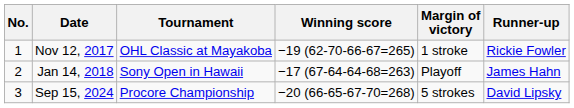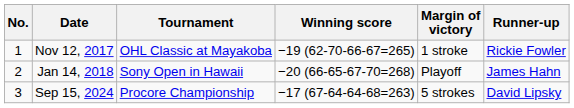 <table class="wikitable" style="font-size:95%;">
 <tr>
 <th>No.</th>
 <th>Date</th>
 <th>Tournament</th>
 <th>Winning score</th>
 <th>Margin of<br>victory</th>
 <th>Runner-up</th>
 </tr>
 <tr>
 <td align=center>1</td>
 <td align=right>Nov 12, <a href='#'>2017</a></td>
 <td><a href='#'>OHL Classic at Mayakoba</a></td>
 <td>−19 (62-70-66-67=265)</td>
 <td>1 stroke</td>
 <td> <a href='#'>Rickie Fowler</a></td>
 </tr>
 <tr>
 <td align=center>2</td>
 <td align=right>Jan 14, <a href='#'>2018</a></td>
 <td><a href='#'>Sony Open in Hawaii</a></td>
-<td>−17 (67-64-64-68=263)</td>
+<td>−20 (66-65-67-70=268)</td>
 <td>Playoff</td>
 <td> <a href='#'>James Hahn</a></td>
 </tr>
 <tr>
 <td align=center>3</td>
 <td align=right>Sep 15, <a href='#'>2024</a></td>
 <td><a href='#'>Procore Championship</a></td>
-<td>−20 (66-65-67-70=268)</td>
+<td>−17 (67-64-64-68=263)</td>
 <td>5 strokes</td>
 <td> <a href='#'>David Lipsky</a></td>
 </tr>
 </table>
